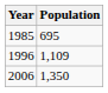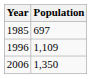 <table class="wikitable">
 <tr>
 <th>Year</th>
 <th>Population</th>
 </tr>
 <tr>
 <td>1985</td>
-<td>695</td>
+<td>697</td>
 </tr>
 <tr>
 <td>1996</td>
 <td>1,109</td>
 </tr>
 <tr>
 <td>2006</td>
 <td>1,350</td>
 </tr>
 </table>
